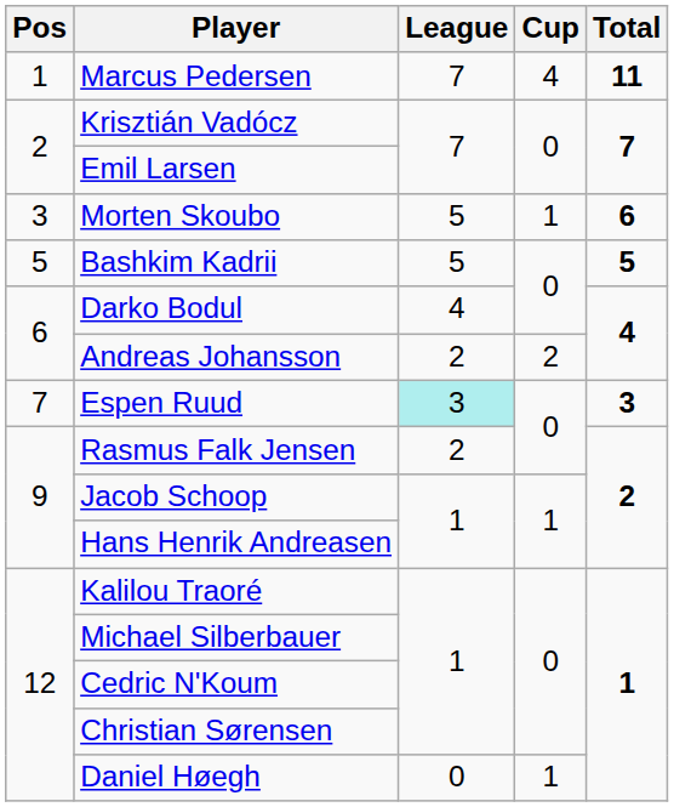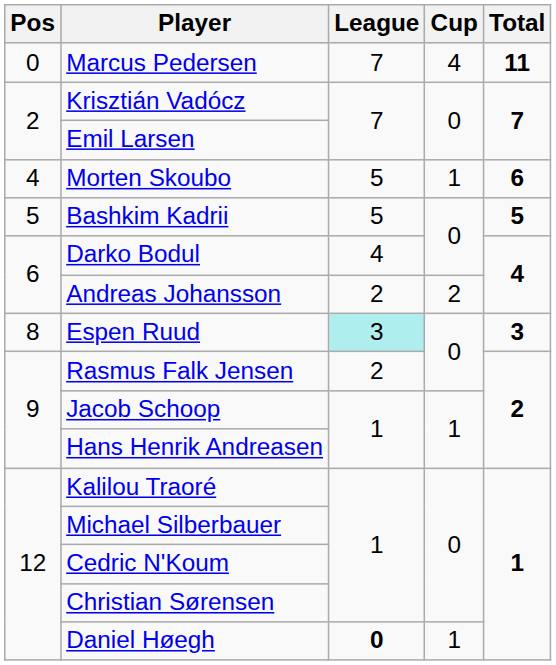 <table class="wikitable">
 <tr>
 <th>Pos</th>
 <th>Player</th>
 <th>League</th>
 <th>Cup</th>
 <th>Total</th>
 </tr>
 <tr>
-<td rowspan="1" align=center>1</td>
+<td rowspan="1" align=center>0</td>
 <td> <a href='#'>Marcus Pedersen</a></td>
 <td rowspan="1" align=center>7</td>
 <td rowspan="1" align=center>4</td>
 <td rowspan="1" align=center><strong>11</strong></td>
 </tr>
 <tr>
 <td rowspan="2" align=center>2</td>
 <td> <a href='#'>Krisztián Vadócz</a></td>
 <td rowspan="2" align=center>7</td>
 <td rowspan="2" align=center>0</td>
 <td rowspan="2" align=center><strong>7</strong></td>
 </tr>
 <tr>
 <td> <a href='#'>Emil Larsen</a></td>
 </tr>
 <tr>
-<td rowspan="1" align=center>3</td>
+<td rowspan="1" align=center>4</td>
 <td> <a href='#'>Morten Skoubo</a></td>
 <td rowspan="1" align=center>5</td>
 <td rowspan="1" align=center>1</td>
 <td rowspan="1" align=center><strong>6</strong></td>
 </tr>
 <tr>
 <td rowspan="1" align=center>5</td>
 <td> <a href='#'>Bashkim Kadrii</a></td>
 <td rowspan="1" align=center>5</td>
 <td rowspan="2" align=center>0</td>
 <td rowspan="1" align=center><strong>5</strong></td>
 </tr>
 <tr>
 <td rowspan="2" align=center>6</td>
 <td> <a href='#'>Darko Bodul</a></td>
 <td rowspan="1" align=center>4</td>
 <td rowspan="2" align=center><strong>4</strong></td>
 </tr>
 <tr>
 <td> <a href='#'>Andreas Johansson</a></td>
 <td rowspan="1" align=center>2</td>
 <td rowspan="1" align=center>2</td>
 </tr>
 <tr>
-<td rowspan="1" align=center>7</td>
+<td rowspan="1" align=center>8</td>
 <td> <a href='#'>Espen Ruud</a></td>
 <td rowspan="1" align=center style="background: paleturquoise;">3</td>
 <td rowspan="2" align=center>0</td>
 <td rowspan="1" align=center><strong>3</strong></td>
 </tr>
 <tr>
 <td rowspan="3" align=center>9</td>
 <td> <a href='#'>Rasmus Falk Jensen</a></td>
 <td rowspan="1" align=center>2</td>
 <td rowspan="3" align=center><strong>2</strong></td>
 </tr>
 <tr>
 <td> <a href='#'>Jacob Schoop</a></td>
 <td rowspan="2" align=center>1</td>
 <td rowspan="2" align=center>1</td>
 </tr>
 <tr>
 <td> <a href='#'>Hans Henrik Andreasen</a></td>
 </tr>
 <tr>
 <td rowspan="5" align=center>12</td>
 <td> <a href='#'>Kalilou Traoré</a></td>
 <td rowspan="4" align=center>1</td>
 <td rowspan="4" align=center>0</td>
 <td rowspan="5" align=center><strong>1</strong></td>
 </tr>
 <tr>
 <td> <a href='#'>Michael Silberbauer</a></td>
 </tr>
 <tr>
 <td> <a href='#'>Cedric N'Koum</a></td>
 </tr>
 <tr>
 <td> <a href='#'>Christian Sørensen</a></td>
 </tr>
 <tr>
 <td> <a href='#'>Daniel Høegh</a></td>
-<td rowspan="1" align=center>0</td>
+<td rowspan="1" align=center><strong>0</strong></td>
 <td rowspan="1" align=center>1</td>
 </tr>
 </table>
